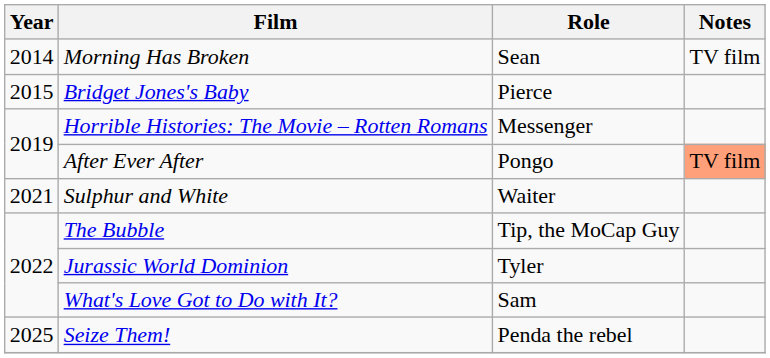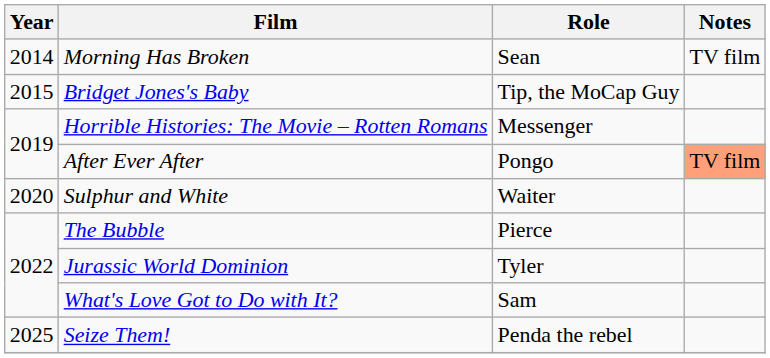 <table class="wikitable sortable">
 <tr>
 <th>Year</th>
 <th>Film</th>
 <th>Role</th>
 <th class="unsortable">Notes</th>
 </tr>
 <tr>
 <td>2014</td>
 <td><em>Morning Has Broken</em></td>
 <td>Sean</td>
 <td>TV film</td>
 </tr>
 <tr>
 <td>2015</td>
 <td><em><a href='#'>Bridget Jones's Baby</a></em></td>
-<td>Pierce</td>
+<td>Tip, the MoCap Guy</td>
 <td></td>
 </tr>
 <tr>
 <td rowspan="2">2019</td>
 <td><em><a href='#'>Horrible Histories: The Movie – Rotten Romans</a></em></td>
 <td>Messenger</td>
 <td></td>
 </tr>
 <tr>
 <td><em>After Ever After</em></td>
 <td>Pongo</td>
 <td style="background: lightsalmon;">TV film</td>
 </tr>
 <tr>
-<td>2021</td>
+<td>2020</td>
 <td><em>Sulphur and White</em></td>
 <td>Waiter</td>
 <td></td>
 </tr>
 <tr>
 <td rowspan="3">2022</td>
 <td><em><a href='#'>The Bubble</a></em></td>
-<td>Tip, the MoCap Guy</td>
+<td>Pierce</td>
 <td></td>
 </tr>
 <tr>
 <td><em><a href='#'>Jurassic World Dominion</a></em></td>
 <td>Tyler</td>
 <td></td>
 </tr>
 <tr>
 <td><em><a href='#'>What's Love Got to Do with It?</a></em></td>
 <td>Sam</td>
 <td></td>
 </tr>
 <tr>
 <td>2025</td>
 <td><em><a href='#'>Seize Them!</a></em></td>
 <td>Penda the rebel</td>
 <td></td>
 </tr>
 <tr>
 </tr>
 </table>
